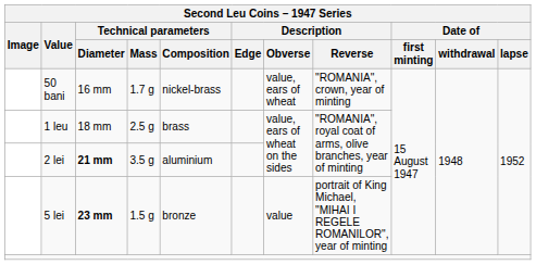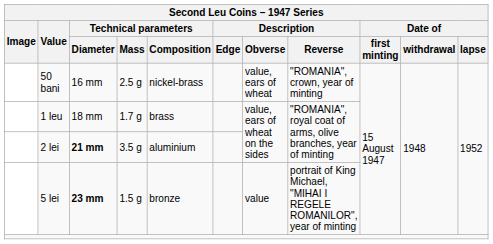 <table class="wikitable" style="font-size: 90%">
 <tr>
 <th colspan="11">Second Leu Coins –  1947 Series</th>
 </tr>
 <tr>
 <th rowspan="2">Image</th>
 <th rowspan="2">Value</th>
 <th colspan="3">Technical parameters</th>
 <th colspan="3">Description</th>
 <th colspan="3">Date of</th>
 </tr>
 <tr>
 <th>Diameter</th>
 <th>Mass</th>
 <th>Composition</th>
 <th>Edge</th>
 <th>Obverse</th>
 <th>Reverse</th>
 <th>first minting</th>
 <th>withdrawal</th>
 <th>lapse</th>
 </tr>
 <tr>
 <td align="center" bgcolor="white"></td>
 <td>50 bani</td>
 <td>16 mm</td>
-<td>1.7 g</td>
+<td>2.5 g</td>
 <td>nickel-brass</td>
 <td></td>
 <td>value, ears of wheat</td>
 <td>"ROMANIA", crown, year of minting</td>
 <td rowspan=4>15 August 1947</td>
 <td rowspan=4>1948</td>
 <td rowspan=4>1952</td>
 </tr>
 <tr>
 <td align="center" bgcolor="white"></td>
 <td>1 leu</td>
 <td>18 mm</td>
-<td>2.5 g</td>
+<td>1.7 g</td>
 <td>brass</td>
 <td></td>
 <td rowspan=2>value, ears of wheat on the sides</td>
 <td rowspan=2>"ROMANIA", royal coat of arms, olive branches, year of minting</td>
 </tr>
 <tr>
 <td align="center" bgcolor="white"></td>
 <td>2 lei</td>
 <td><strong>21 mm</strong></td>
 <td>3.5 g</td>
 <td>aluminium</td>
 <td></td>
 </tr>
 <tr>
 <td align="center" bgcolor="white"></td>
 <td>5 lei</td>
 <td><strong>23 mm</strong></td>
 <td>1.5 g</td>
 <td>bronze</td>
 <td></td>
 <td>value</td>
 <td>portrait of King Michael, "MIHAI I REGELE ROMANILOR", year of minting</td>
 </tr>
 <tr>
 <td colspan="11"></td>
 </tr>
 </table>
